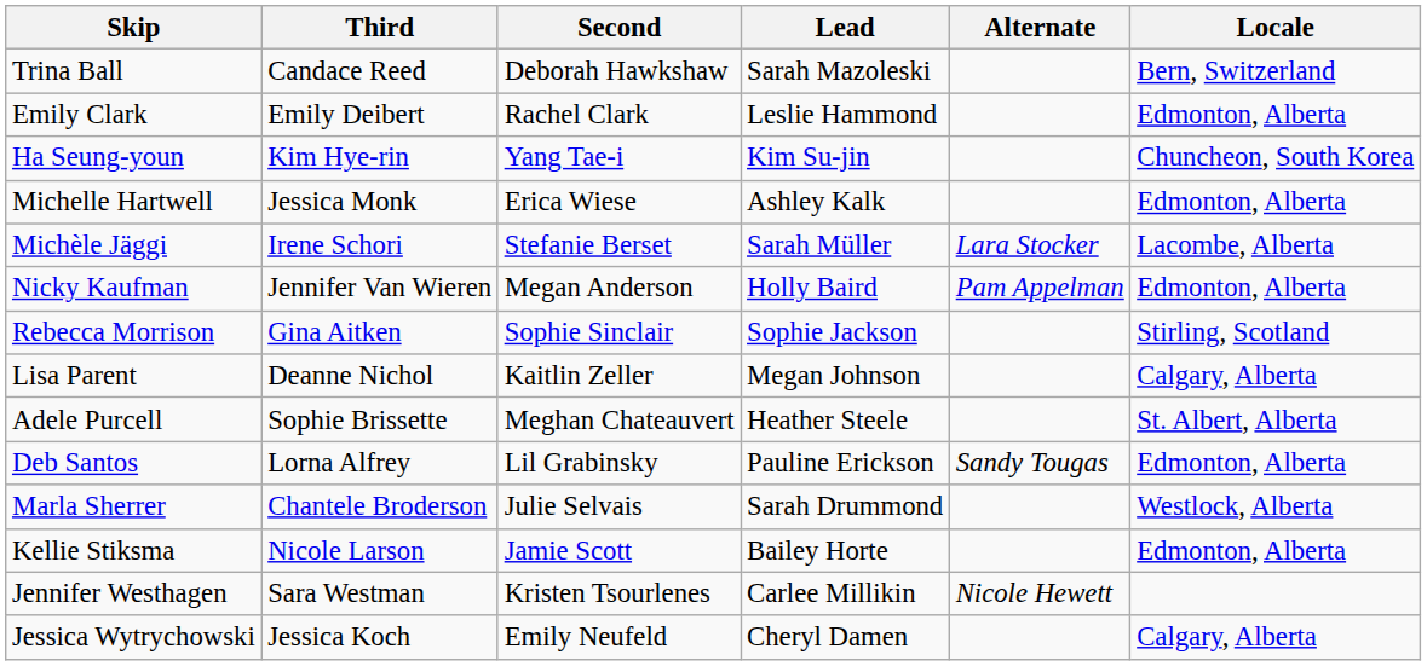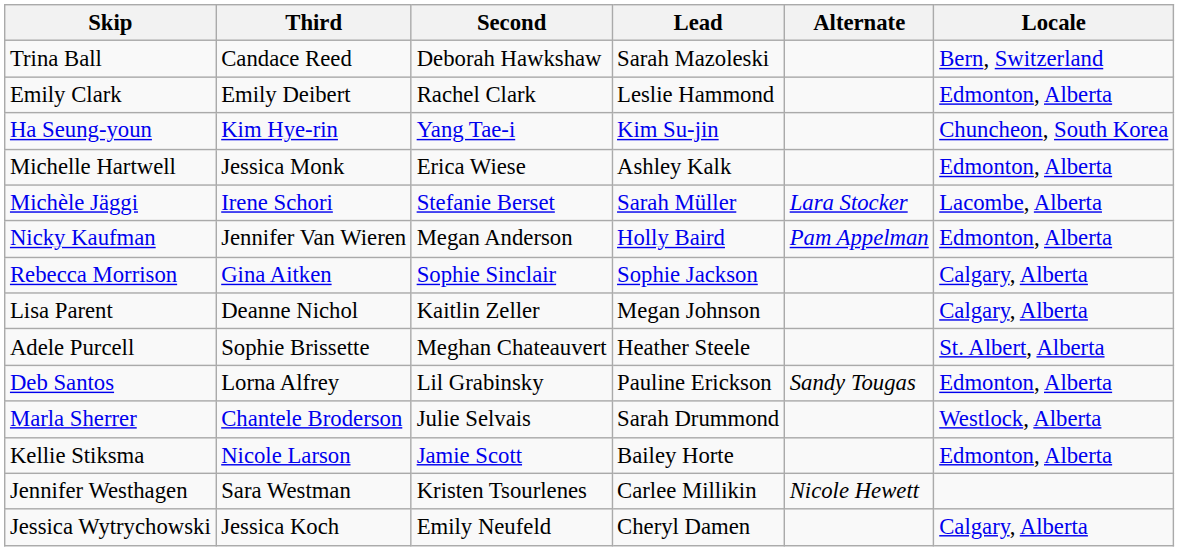 <table class=wikitable>
 <tr>
 <th scope="col">Skip</th>
 <th scope="col">Third</th>
 <th scope="col">Second</th>
 <th scope="col">Lead</th>
 <th scope="col">Alternate</th>
 <th scope="col">Locale</th>
 </tr>
 <tr>
 <td>Trina Ball</td>
 <td>Candace Reed</td>
 <td>Deborah Hawkshaw</td>
 <td>Sarah Mazoleski</td>
 <td></td>
 <td> <a href='#'>Bern</a>, <a href='#'>Switzerland</a></td>
 </tr>
 <tr>
 <td>Emily Clark</td>
 <td>Emily Deibert</td>
 <td>Rachel Clark</td>
 <td>Leslie Hammond</td>
 <td></td>
 <td> <a href='#'>Edmonton</a>, <a href='#'>Alberta</a></td>
 </tr>
 <tr>
 <td><a href='#'>Ha Seung-youn</a></td>
 <td><a href='#'>Kim Hye-rin</a></td>
 <td><a href='#'>Yang Tae-i</a></td>
 <td><a href='#'>Kim Su-jin</a></td>
 <td></td>
 <td> <a href='#'>Chuncheon</a>, <a href='#'>South Korea</a></td>
 </tr>
 <tr>
 <td>Michelle Hartwell</td>
 <td>Jessica Monk</td>
 <td>Erica Wiese</td>
 <td>Ashley Kalk</td>
 <td></td>
 <td> <a href='#'>Edmonton</a>, <a href='#'>Alberta</a></td>
 </tr>
 <tr>
 <td><a href='#'>Michèle Jäggi</a></td>
 <td><a href='#'>Irene Schori</a></td>
 <td><a href='#'>Stefanie Berset</a></td>
 <td><a href='#'>Sarah Müller</a></td>
 <td><em><a href='#'>Lara Stocker</a></em></td>
 <td> <a href='#'>Lacombe</a>, <a href='#'>Alberta</a></td>
 </tr>
 <tr>
 <td><a href='#'>Nicky Kaufman</a></td>
 <td>Jennifer Van Wieren</td>
 <td>Megan Anderson</td>
 <td><a href='#'>Holly Baird</a></td>
 <td><em><a href='#'>Pam Appelman</a></em></td>
 <td> <a href='#'>Edmonton</a>, <a href='#'>Alberta</a></td>
 </tr>
 <tr>
 <td><a href='#'>Rebecca Morrison</a></td>
 <td><a href='#'>Gina Aitken</a></td>
 <td><a href='#'>Sophie Sinclair</a></td>
 <td><a href='#'>Sophie Jackson</a></td>
 <td></td>
-<td> <a href='#'>Stirling</a>, <a href='#'>Scotland</a></td>
+<td> <a href='#'>Calgary</a>, <a href='#'>Alberta</a></td>
 </tr>
 <tr>
 <td>Lisa Parent</td>
 <td>Deanne Nichol</td>
 <td>Kaitlin Zeller</td>
 <td>Megan Johnson</td>
 <td></td>
 <td> <a href='#'>Calgary</a>, <a href='#'>Alberta</a></td>
 </tr>
 <tr>
 <td>Adele Purcell</td>
 <td>Sophie Brissette</td>
 <td>Meghan Chateauvert</td>
 <td>Heather Steele</td>
 <td></td>
 <td> <a href='#'>St. Albert</a>, <a href='#'>Alberta</a></td>
 </tr>
 <tr>
 <td><a href='#'>Deb Santos</a></td>
 <td>Lorna Alfrey</td>
 <td>Lil Grabinsky</td>
 <td>Pauline Erickson</td>
 <td><em>Sandy Tougas</em></td>
 <td> <a href='#'>Edmonton</a>, <a href='#'>Alberta</a></td>
 </tr>
 <tr>
 <td><a href='#'>Marla Sherrer</a></td>
 <td><a href='#'>Chantele Broderson</a></td>
 <td>Julie Selvais</td>
 <td>Sarah Drummond</td>
 <td></td>
 <td> <a href='#'>Westlock</a>, <a href='#'>Alberta</a></td>
 </tr>
 <tr>
 <td>Kellie Stiksma</td>
 <td><a href='#'>Nicole Larson</a></td>
 <td><a href='#'>Jamie Scott</a></td>
 <td>Bailey Horte</td>
 <td></td>
 <td> <a href='#'>Edmonton</a>, <a href='#'>Alberta</a></td>
 </tr>
 <tr>
 <td>Jennifer Westhagen</td>
 <td>Sara Westman</td>
 <td>Kristen Tsourlenes</td>
 <td>Carlee Millikin</td>
 <td><em>Nicole Hewett</em></td>
 <td></td>
 </tr>
 <tr>
 <td>Jessica Wytrychowski</td>
 <td>Jessica Koch</td>
 <td>Emily Neufeld</td>
 <td>Cheryl Damen</td>
 <td></td>
 <td> <a href='#'>Calgary</a>, <a href='#'>Alberta</a></td>
 </tr>
 </table>
